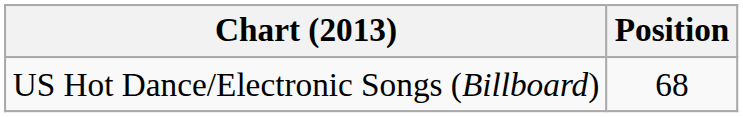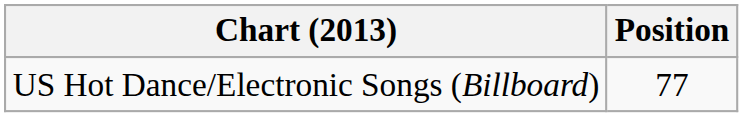 <table class="wikitable">
 <tr>
 <th>Chart (2013)</th>
 <th>Position</th>
 </tr>
 <tr>
 <td>US Hot Dance/Electronic Songs (<em>Billboard</em>)</td>
-<td style="text-align:center;">68</td>
+<td style="text-align:center;">77</td>
 </tr>
 </table>
